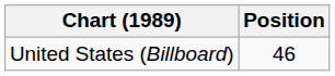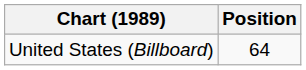 <table class="wikitable sortable">
 <tr>
 <th align="left">Chart (1989)</th>
 <th align="center">Position</th>
 </tr>
 <tr>
 <td>United States (<em>Billboard</em>)</td>
-<td style="text-align:center;">46</td>
+<td style="text-align:center;">64</td>
 </tr>
 </table>
